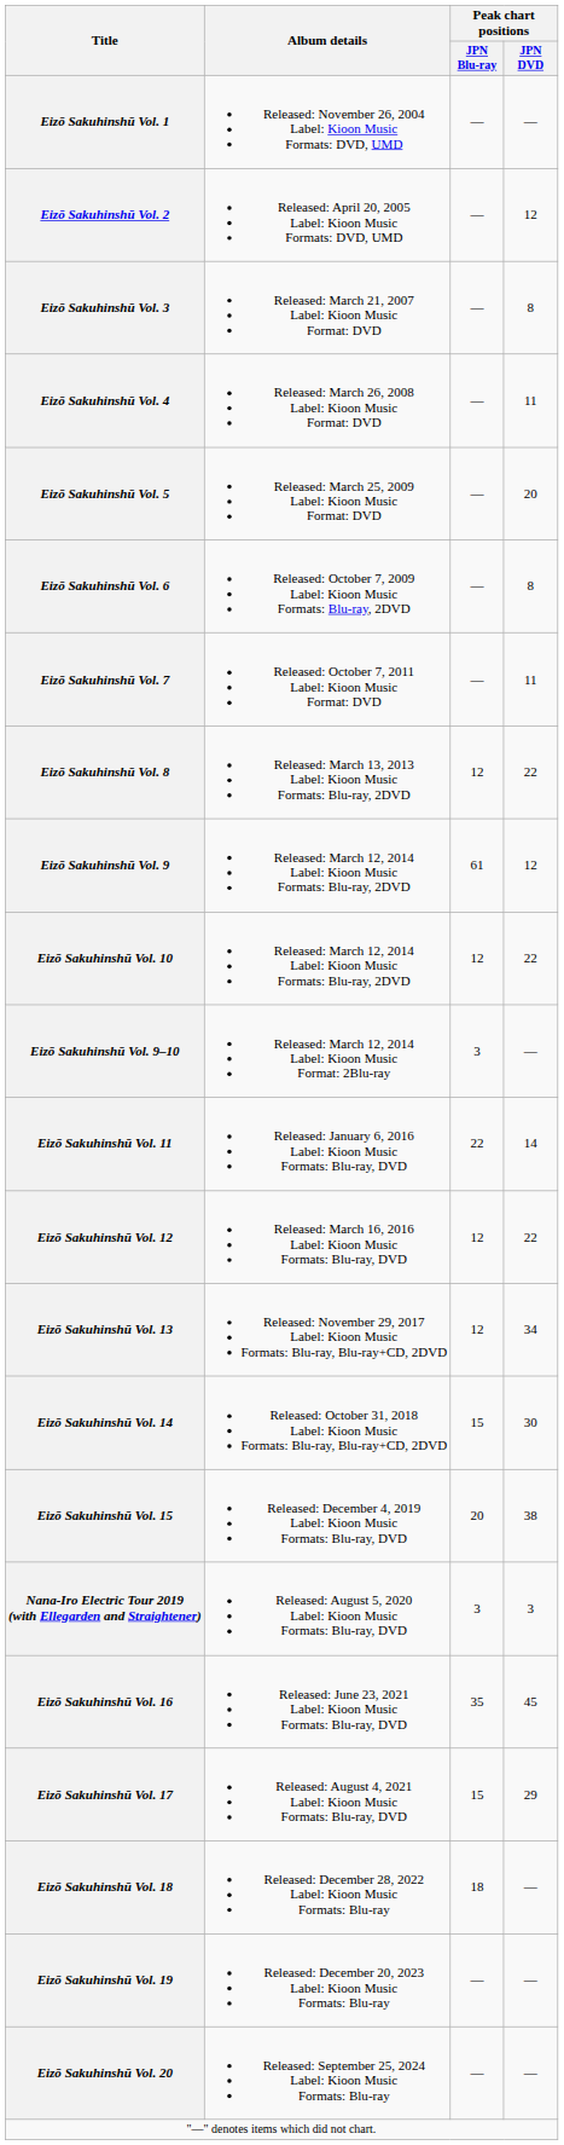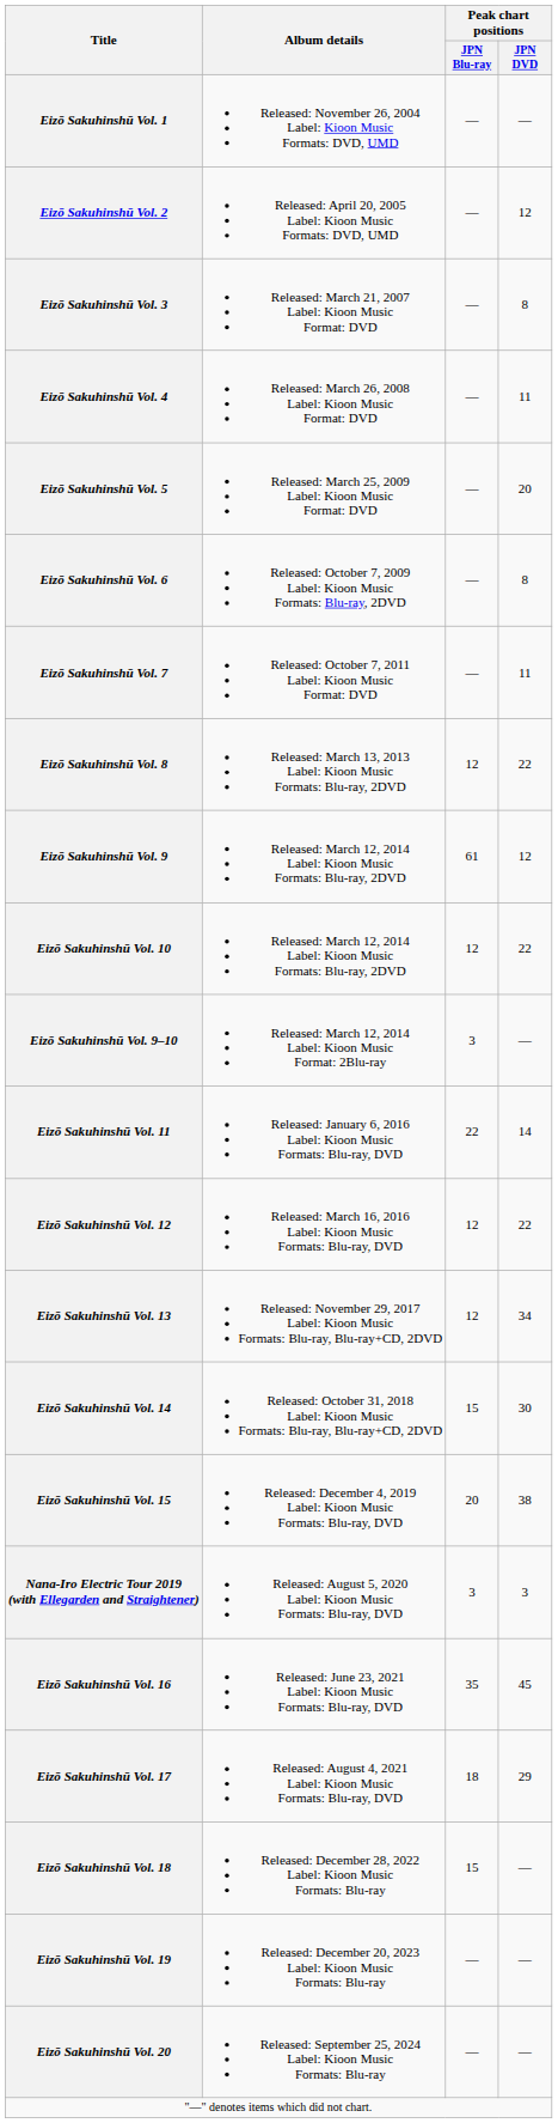 <table class="wikitable plainrowheaders" style="text-align:center;">
 <tr>
 <th scope="col" rowspan="2">Title</th>
 <th scope="col" rowspan="2">Album details</th>
 <th scope="col" colspan="2">Peak chart positions</th>
 </tr>
 <tr>
 <th scope="col" style="width:4em;font-size:90%"><a href='#'>JPN<br>Blu-ray</a><br></th>
 <th scope="col" style="width:4em;font-size:90%"><a href='#'>JPN<br>DVD</a><br></th>
 </tr>
 <tr>
 <th scope="row"><em>Eizō Sakuhinshū Vol. 1</em></th>
 <td><br><ul><li>Released: November 26, 2004</li><li>Label: <a href='#'>Kioon Music</a></li><li>Formats: DVD, <a href='#'>UMD</a></li></ul></td>
 <td>—</td>
 <td>—</td>
 </tr>
 <tr>
 <th scope="row"><em><a href='#'>Eizō Sakuhinshū Vol. 2</a></em></th>
 <td><br><ul><li>Released: April 20, 2005</li><li>Label: Kioon Music</li><li>Formats: DVD, UMD</li></ul></td>
 <td>—</td>
 <td>12</td>
 </tr>
 <tr>
 <th scope="row"><em>Eizō Sakuhinshū Vol. 3</em></th>
 <td><br><ul><li>Released: March 21, 2007</li><li>Label: Kioon Music</li><li>Format: DVD</li></ul></td>
 <td>—</td>
 <td>8</td>
 </tr>
 <tr>
 <th scope="row"><em>Eizō Sakuhinshū Vol. 4</em></th>
 <td><br><ul><li>Released: March 26, 2008</li><li>Label: Kioon Music</li><li>Format: DVD</li></ul></td>
 <td>—</td>
 <td>11</td>
 </tr>
 <tr>
 <th scope="row"><em>Eizō Sakuhinshū Vol. 5</em></th>
 <td><br><ul><li>Released: March 25, 2009</li><li>Label: Kioon Music</li><li>Format: DVD</li></ul></td>
 <td>—</td>
 <td>20</td>
 </tr>
 <tr>
 <th scope="row"><em>Eizō Sakuhinshū Vol. 6</em></th>
 <td><br><ul><li>Released: October 7, 2009</li><li>Label: Kioon Music</li><li>Formats: <a href='#'>Blu-ray</a>, 2DVD</li></ul></td>
 <td>—</td>
 <td>8</td>
 </tr>
 <tr>
 <th scope="row"><em>Eizō Sakuhinshū Vol. 7</em></th>
 <td><br><ul><li>Released: October 7, 2011</li><li>Label: Kioon Music</li><li>Format: DVD</li></ul></td>
 <td>—</td>
 <td>11</td>
 </tr>
 <tr>
 <th scope="row"><em>Eizō Sakuhinshū Vol. 8</em></th>
 <td><br><ul><li>Released: March 13, 2013</li><li>Label: Kioon Music</li><li>Formats: Blu-ray, 2DVD</li></ul></td>
 <td>12</td>
 <td>22</td>
 </tr>
 <tr>
 <th scope="row"><em>Eizō Sakuhinshū Vol. 9</em></th>
 <td><br><ul><li>Released: March 12, 2014</li><li>Label: Kioon Music</li><li>Formats: Blu-ray, 2DVD</li></ul></td>
 <td>61</td>
 <td>12</td>
 </tr>
 <tr>
 <th scope="row"><em>Eizō Sakuhinshū Vol. 10</em></th>
 <td><br><ul><li>Released: March 12, 2014</li><li>Label: Kioon Music</li><li>Formats: Blu-ray, 2DVD</li></ul></td>
 <td>12</td>
 <td>22</td>
 </tr>
 <tr>
 <th scope="row"><em>Eizō Sakuhinshū Vol. 9–10</em></th>
 <td><br><ul><li>Released: March 12, 2014</li><li>Label: Kioon Music</li><li>Format: 2Blu-ray</li></ul></td>
 <td>3</td>
 <td>—</td>
 </tr>
 <tr>
 <th scope="row"><em>Eizō Sakuhinshū Vol. 11</em></th>
 <td><br><ul><li>Released: January 6, 2016</li><li>Label: Kioon Music</li><li>Formats: Blu-ray, DVD</li></ul></td>
 <td>22</td>
 <td>14</td>
 </tr>
 <tr>
 <th scope="row"><em>Eizō Sakuhinshū Vol. 12</em></th>
 <td><br><ul><li>Released: March 16, 2016</li><li>Label: Kioon Music</li><li>Formats: Blu-ray, DVD</li></ul></td>
 <td>12</td>
 <td>22</td>
 </tr>
 <tr>
 <th scope="row"><em>Eizō Sakuhinshū Vol. 13</em></th>
 <td><br><ul><li>Released: November 29, 2017</li><li>Label: Kioon Music</li><li>Formats: Blu-ray, Blu-ray+CD, 2DVD</li></ul></td>
 <td>12</td>
 <td>34</td>
 </tr>
 <tr>
 <th scope="row"><em>Eizō Sakuhinshū Vol. 14</em></th>
 <td><br><ul><li>Released: October 31, 2018</li><li>Label: Kioon Music</li><li>Formats: Blu-ray, Blu-ray+CD, 2DVD</li></ul></td>
 <td>15</td>
 <td>30</td>
 </tr>
 <tr>
 <th scope="row"><em>Eizō Sakuhinshū Vol. 15</em></th>
 <td><br><ul><li>Released: December 4, 2019</li><li>Label: Kioon Music</li><li>Formats: Blu-ray, DVD</li></ul></td>
 <td>20</td>
 <td>38</td>
 </tr>
 <tr>
 <th scope="row"><em>Nana-Iro Electric Tour 2019</em><br><em>(with <a href='#'>Ellegarden</a> and <a href='#'>Straightener</a>)</em></th>
 <td><br><ul><li>Released: August 5, 2020</li><li>Label: Kioon Music</li><li>Formats: Blu-ray, DVD</li></ul></td>
 <td>3</td>
 <td>3</td>
 </tr>
 <tr>
 <th scope="row"><em>Eizō Sakuhinshū Vol. 16</em></th>
 <td><br><ul><li>Released: June 23, 2021</li><li>Label: Kioon Music</li><li>Formats: Blu-ray, DVD</li></ul></td>
 <td>35</td>
 <td>45</td>
 </tr>
 <tr>
 <th scope="row"><em>Eizō Sakuhinshū Vol. 17</em></th>
 <td><br><ul><li>Released: August 4, 2021</li><li>Label: Kioon Music</li><li>Formats: Blu-ray, DVD</li></ul></td>
-<td>15</td>
+<td>18</td>
 <td>29</td>
 </tr>
 <tr>
 <th scope="row"><em>Eizō Sakuhinshū Vol. 18</em></th>
 <td><br><ul><li>Released: December 28, 2022</li><li>Label: Kioon Music</li><li>Formats: Blu-ray</li></ul></td>
-<td>18</td>
+<td>15</td>
 <td>—</td>
 </tr>
 <tr>
 <th scope="row"><em>Eizō Sakuhinshū Vol. 19</em></th>
 <td><br><ul><li>Released: December 20, 2023</li><li>Label: Kioon Music</li><li>Formats: Blu-ray</li></ul></td>
 <td>—</td>
 <td>—</td>
 </tr>
 <tr>
 <th scope="row"><em>Eizō Sakuhinshū Vol. 20</em></th>
 <td><br><ul><li>Released: September 25, 2024</li><li>Label: Kioon Music</li><li>Formats: Blu-ray</li></ul></td>
 <td>—</td>
 <td>—</td>
 </tr>
 <tr>
 <td colspan="5" align="center" style="font-size:90%;">"—" denotes items which did not chart.</td>
 </tr>
 </table>
